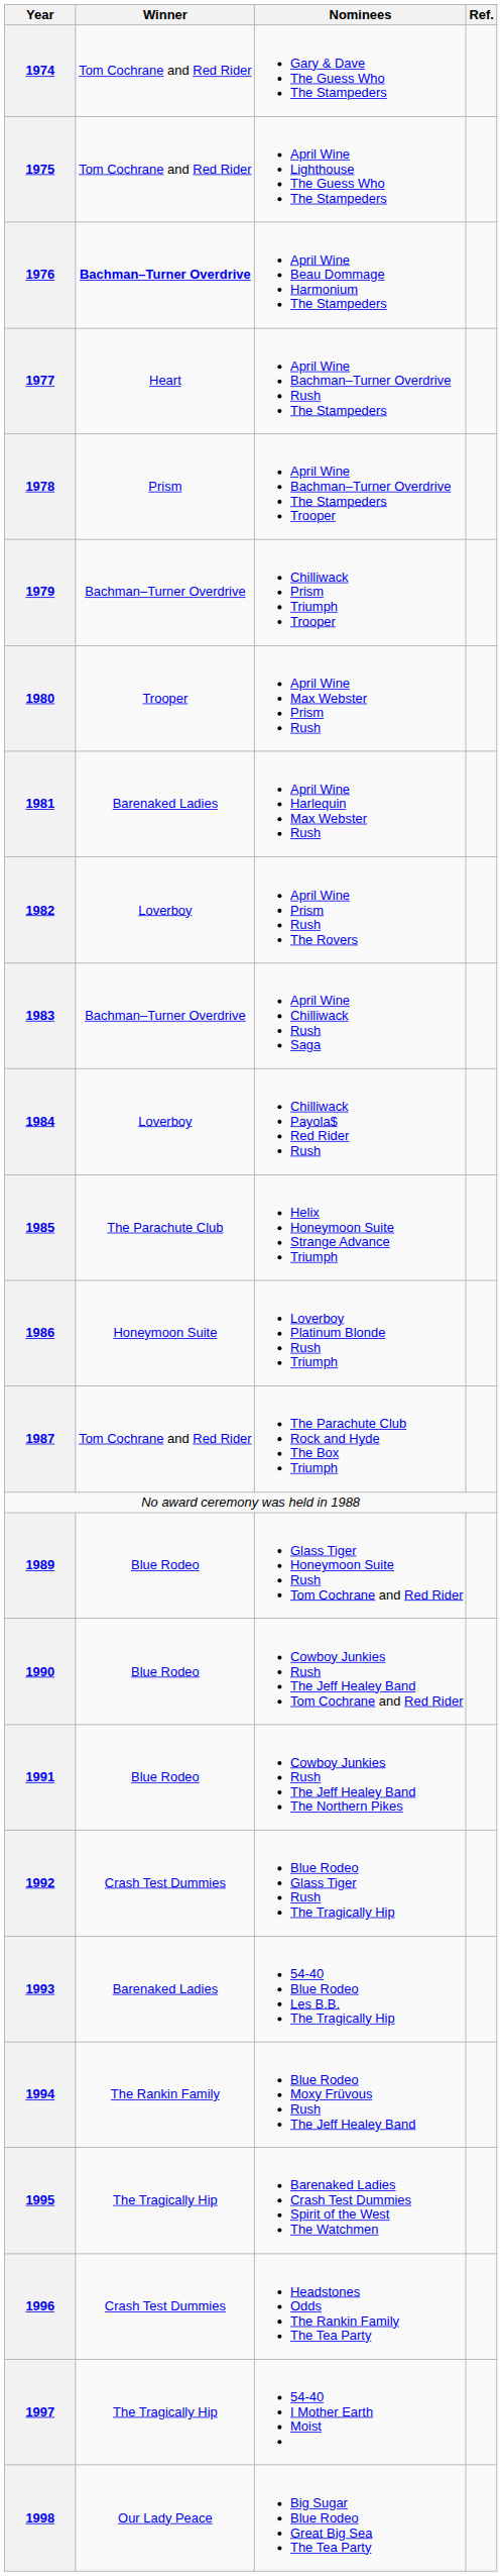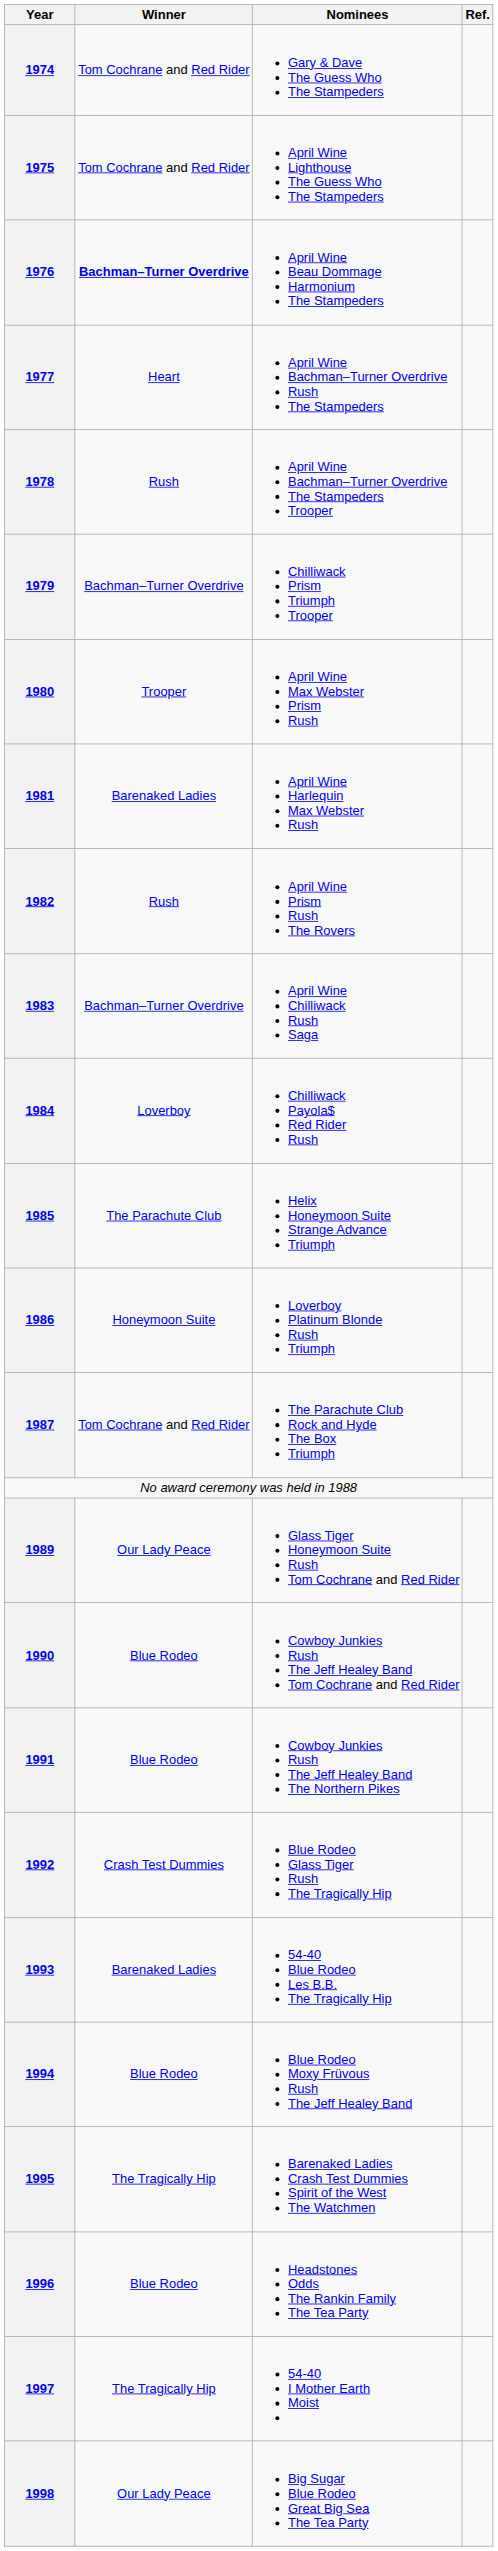 <table class="wikitable sortable">
 <tr>
 <th scope="col" style="width:5em;">Year</th>
 <th scope="col">Winner</th>
 <th scope="col">Nominees</th>
 <th scope="col" class="unsortable">Ref.</th>
 </tr>
 <tr>
 <th scope="row" align="center"><a href='#'>1974</a></th>
 <td align="center"><a href='#'>Tom Cochrane</a> and <a href='#'>Red Rider</a></td>
 <td><br><ul><li><a href='#'>Gary & Dave</a></li><li><a href='#'>The Guess Who</a></li><li><a href='#'>The Stampeders</a></li></ul></td>
 <td align="center"></td>
 </tr>
 <tr>
 <th scope="row" align="center"><a href='#'>1975</a></th>
 <td align="center"><a href='#'>Tom Cochrane</a> and <a href='#'>Red Rider</a></td>
 <td><br><ul><li><a href='#'>April Wine</a></li><li><a href='#'>Lighthouse</a></li><li><a href='#'>The Guess Who</a></li><li><a href='#'>The Stampeders</a></li></ul></td>
 <td align="center"></td>
 </tr>
 <tr>
 <th scope="row" align="center"><a href='#'>1976</a></th>
 <td align="center"><strong><a href='#'>Bachman–Turner Overdrive</a></strong></td>
 <td><br><ul><li><a href='#'>April Wine</a></li><li><a href='#'>Beau Dommage</a></li><li><a href='#'>Harmonium</a></li><li><a href='#'>The Stampeders</a></li></ul></td>
 <td align="center"></td>
 </tr>
 <tr>
 <th scope="row" align="center"><a href='#'>1977</a></th>
 <td align="center"><a href='#'>Heart</a></td>
 <td><br><ul><li><a href='#'>April Wine</a></li><li><a href='#'>Bachman–Turner Overdrive</a></li><li><a href='#'>Rush</a></li><li><a href='#'>The Stampeders</a></li></ul></td>
 <td align="center"></td>
 </tr>
 <tr>
 <th scope="row" align="center"><a href='#'>1978</a></th>
-<td align="center"><a href='#'>Prism</a></td>
+<td align="center"><a href='#'>Rush</a></td>
 <td><br><ul><li><a href='#'>April Wine</a></li><li><a href='#'>Bachman–Turner Overdrive</a></li><li><a href='#'>The Stampeders</a></li><li><a href='#'>Trooper</a></li></ul></td>
 <td align="center"></td>
 </tr>
 <tr>
 <th scope="row" align="center"><a href='#'>1979</a></th>
 <td align="center"><a href='#'>Bachman–Turner Overdrive</a></td>
 <td><br><ul><li><a href='#'>Chilliwack</a></li><li><a href='#'>Prism</a></li><li><a href='#'>Triumph</a></li><li><a href='#'>Trooper</a></li></ul></td>
 <td align="center"></td>
 </tr>
 <tr>
 <th scope="row" align="center"><a href='#'>1980</a></th>
 <td align="center"><a href='#'>Trooper</a></td>
 <td><br><ul><li><a href='#'>April Wine</a></li><li><a href='#'>Max Webster</a></li><li><a href='#'>Prism</a></li><li><a href='#'>Rush</a></li></ul></td>
 <td align="center"></td>
 </tr>
 <tr>
 <th scope="row" align="center"><a href='#'>1981</a></th>
 <td align="center"><a href='#'>Barenaked Ladies</a></td>
 <td><br><ul><li><a href='#'>April Wine</a></li><li><a href='#'>Harlequin</a></li><li><a href='#'>Max Webster</a></li><li><a href='#'>Rush</a></li></ul></td>
 <td align="center"></td>
 </tr>
 <tr>
 <th scope="row" align="center"><a href='#'>1982</a></th>
-<td align="center"><a href='#'>Loverboy</a></td>
+<td align="center"><a href='#'>Rush</a></td>
 <td><br><ul><li><a href='#'>April Wine</a></li><li><a href='#'>Prism</a></li><li><a href='#'>Rush</a></li><li><a href='#'>The Rovers</a></li></ul></td>
 <td align="center"></td>
 </tr>
 <tr>
 <th scope="row" align="center"><a href='#'>1983</a></th>
 <td align="center"><a href='#'>Bachman–Turner Overdrive</a></td>
 <td><br><ul><li><a href='#'>April Wine</a></li><li><a href='#'>Chilliwack</a></li><li><a href='#'>Rush</a></li><li><a href='#'>Saga</a></li></ul></td>
 <td align="center"></td>
 </tr>
 <tr>
 <th scope="row" align="center"><a href='#'>1984</a></th>
 <td align="center"><a href='#'>Loverboy</a></td>
 <td><br><ul><li><a href='#'>Chilliwack</a></li><li><a href='#'>Payola$</a></li><li><a href='#'>Red Rider</a></li><li><a href='#'>Rush</a></li></ul></td>
 <td align="center"></td>
 </tr>
 <tr>
 <th scope="row" align="center"><a href='#'>1985</a></th>
 <td align="center"><a href='#'>The Parachute Club</a></td>
 <td><br><ul><li><a href='#'>Helix</a></li><li><a href='#'>Honeymoon Suite</a></li><li><a href='#'>Strange Advance</a></li><li><a href='#'>Triumph</a></li></ul></td>
 <td align="center"></td>
 </tr>
 <tr>
 <th scope="row" align="center"><a href='#'>1986</a></th>
 <td align="center"><a href='#'>Honeymoon Suite</a></td>
 <td><br><ul><li><a href='#'>Loverboy</a></li><li><a href='#'>Platinum Blonde</a></li><li><a href='#'>Rush</a></li><li><a href='#'>Triumph</a></li></ul></td>
 <td align="center"></td>
 </tr>
 <tr>
 <th scope="row" align="center"><a href='#'>1987</a></th>
 <td align="center"><a href='#'>Tom Cochrane</a> and <a href='#'>Red Rider</a></td>
 <td><br><ul><li><a href='#'>The Parachute Club</a></li><li><a href='#'>Rock and Hyde</a></li><li><a href='#'>The Box</a></li><li><a href='#'>Triumph</a></li></ul></td>
 <td align="center"></td>
 </tr>
 <tr>
 <td align="center" colspan="4"><em>No award ceremony was held in 1988</em></td>
 </tr>
 <tr>
 <th scope="row" align="center"><a href='#'>1989</a></th>
-<td align="center"><a href='#'>Blue Rodeo</a></td>
+<td align="center"><a href='#'>Our Lady Peace</a></td>
 <td><br><ul><li><a href='#'>Glass Tiger</a></li><li><a href='#'>Honeymoon Suite</a></li><li><a href='#'>Rush</a></li><li><a href='#'>Tom Cochrane</a> and <a href='#'>Red Rider</a></li></ul></td>
 <td align="center"></td>
 </tr>
 <tr>
 <th scope="row" align="center"><a href='#'>1990</a></th>
 <td align="center"><a href='#'>Blue Rodeo</a></td>
 <td><br><ul><li><a href='#'>Cowboy Junkies</a></li><li><a href='#'>Rush</a></li><li><a href='#'>The Jeff Healey Band</a></li><li><a href='#'>Tom Cochrane</a> and <a href='#'>Red Rider</a></li></ul></td>
 <td align="center"></td>
 </tr>
 <tr>
 <th scope="row" align="center"><a href='#'>1991</a></th>
 <td align="center"><a href='#'>Blue Rodeo</a></td>
 <td><br><ul><li><a href='#'>Cowboy Junkies</a></li><li><a href='#'>Rush</a></li><li><a href='#'>The Jeff Healey Band</a></li><li><a href='#'>The Northern Pikes</a></li></ul></td>
 <td align="center"></td>
 </tr>
 <tr>
 <th scope="row" align="center"><a href='#'>1992</a></th>
 <td align="center"><a href='#'>Crash Test Dummies</a></td>
 <td><br><ul><li><a href='#'>Blue Rodeo</a></li><li><a href='#'>Glass Tiger</a></li><li><a href='#'>Rush</a></li><li><a href='#'>The Tragically Hip</a></li></ul></td>
 <td align="center"></td>
 </tr>
 <tr>
 <th scope="row" align="center"><a href='#'>1993</a></th>
 <td align="center"><a href='#'>Barenaked Ladies</a></td>
 <td><br><ul><li><a href='#'>54-40</a></li><li><a href='#'>Blue Rodeo</a></li><li><a href='#'>Les B.B.</a></li><li><a href='#'>The Tragically Hip</a></li></ul></td>
 <td align="center"></td>
 </tr>
 <tr>
 <th scope="row" align="center"><a href='#'>1994</a></th>
-<td align="center"><a href='#'>The Rankin Family</a></td>
+<td align="center"><a href='#'>Blue Rodeo</a></td>
 <td><br><ul><li><a href='#'>Blue Rodeo</a></li><li><a href='#'>Moxy Früvous</a></li><li><a href='#'>Rush</a></li><li><a href='#'>The Jeff Healey Band</a></li></ul></td>
 <td align="center"></td>
 </tr>
 <tr>
 <th scope="row" align="center"><a href='#'>1995</a></th>
 <td align="center"><a href='#'>The Tragically Hip</a></td>
 <td><br><ul><li><a href='#'>Barenaked Ladies</a></li><li><a href='#'>Crash Test Dummies</a></li><li><a href='#'>Spirit of the West</a></li><li><a href='#'>The Watchmen</a></li></ul></td>
 <td align="center"></td>
 </tr>
 <tr>
 <th scope="row" align="center"><a href='#'>1996</a></th>
-<td align="center"><a href='#'>Crash Test Dummies</a></td>
+<td align="center"><a href='#'>Blue Rodeo</a></td>
 <td><br><ul><li><a href='#'>Headstones</a></li><li><a href='#'>Odds</a></li><li><a href='#'>The Rankin Family</a></li><li><a href='#'>The Tea Party</a></li></ul></td>
 <td align="center"></td>
 </tr>
 <tr>
 <th scope="row" align="center"><a href='#'>1997</a></th>
 <td align="center"><a href='#'>The Tragically Hip</a></td>
 <td><br><ul><li><a href='#'>54-40</a></li><li><a href='#'>I Mother Earth</a></li><li><a href='#'>Moist</a></li><li></li></ul></td>
 <td align="center"></td>
 </tr>
 <tr>
 <th scope="row" align="center"><a href='#'>1998</a></th>
 <td align="center"><a href='#'>Our Lady Peace</a></td>
 <td><br><ul><li><a href='#'>Big Sugar</a></li><li><a href='#'>Blue Rodeo</a></li><li><a href='#'>Great Big Sea</a></li><li><a href='#'>The Tea Party</a></li></ul></td>
 <td align="center"></td>
 </tr>
 </table>
